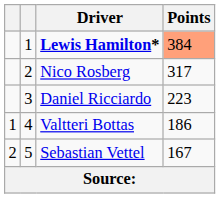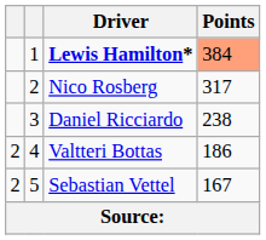 <table class="wikitable" style="font-size: 85%;">
 <tr>
 <th></th>
 <th></th>
 <th>Driver</th>
 <th>Points</th>
 </tr>
 <tr>
 <td></td>
 <td align="center">1</td>
 <td> <strong><a href='#'>Lewis Hamilton</a>*</strong></td>
 <td style="background: lightsalmon;">384</td>
 </tr>
 <tr>
 <td></td>
 <td align="center">2</td>
 <td> <a href='#'>Nico Rosberg</a></td>
 <td>317</td>
 </tr>
 <tr>
 <td></td>
 <td align="center">3</td>
 <td> <a href='#'>Daniel Ricciardo</a></td>
-<td>223</td>
+<td>238</td>
 </tr>
 <tr>
-<td> 1</td>
+<td> 2</td>
 <td align="center">4</td>
 <td> <a href='#'>Valtteri Bottas</a></td>
 <td>186</td>
 </tr>
 <tr>
 <td> 2</td>
 <td align="center">5</td>
 <td> <a href='#'>Sebastian Vettel</a></td>
 <td>167</td>
 </tr>
 <tr>
 <th colspan=4>Source:</th>
 </tr>
 </table>
